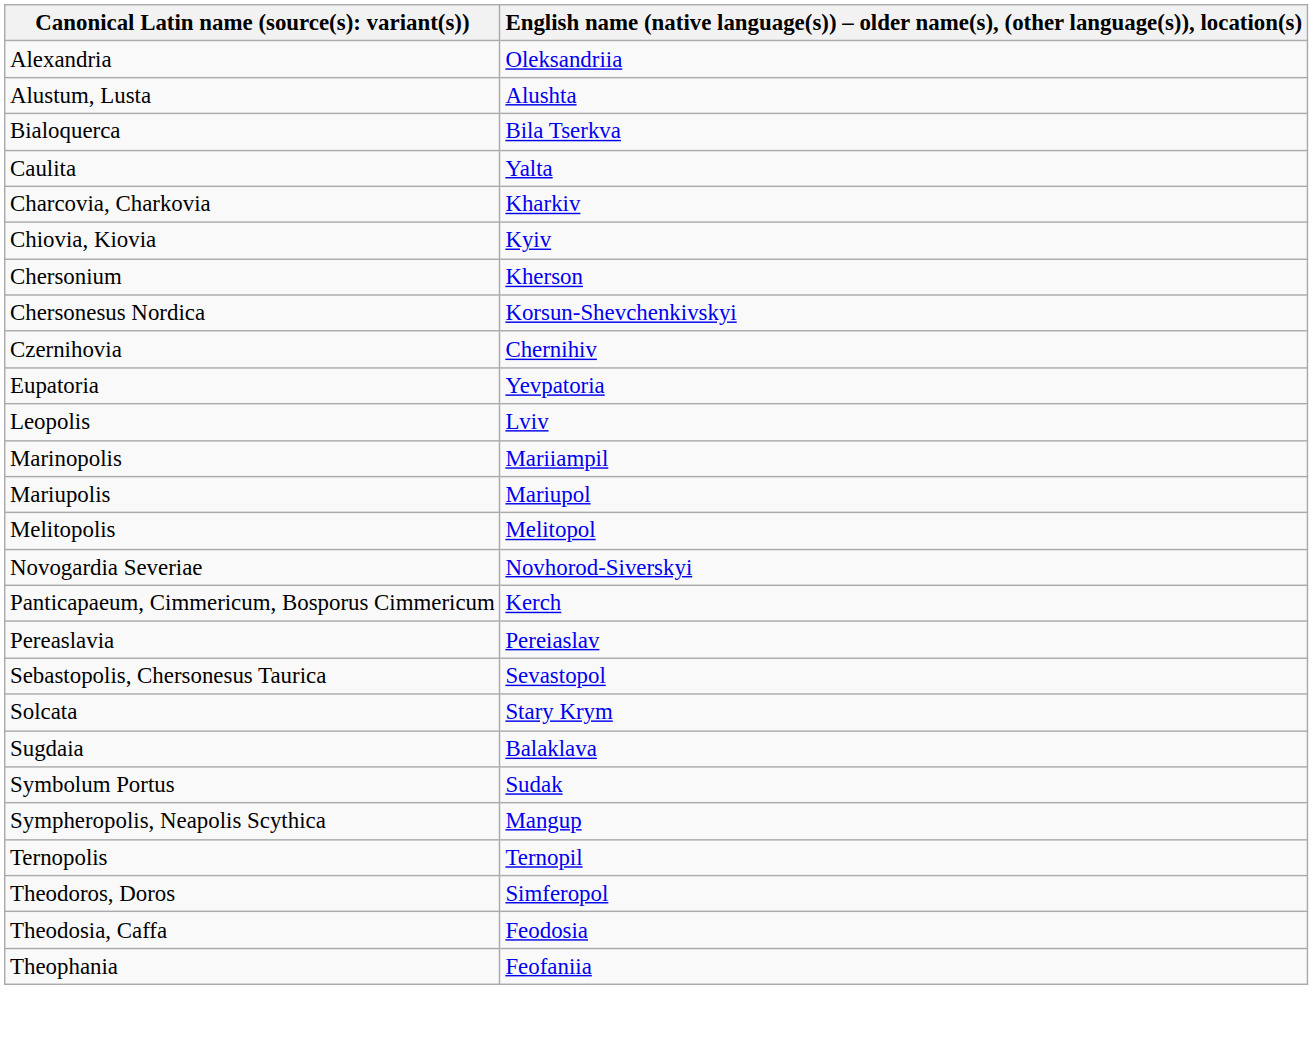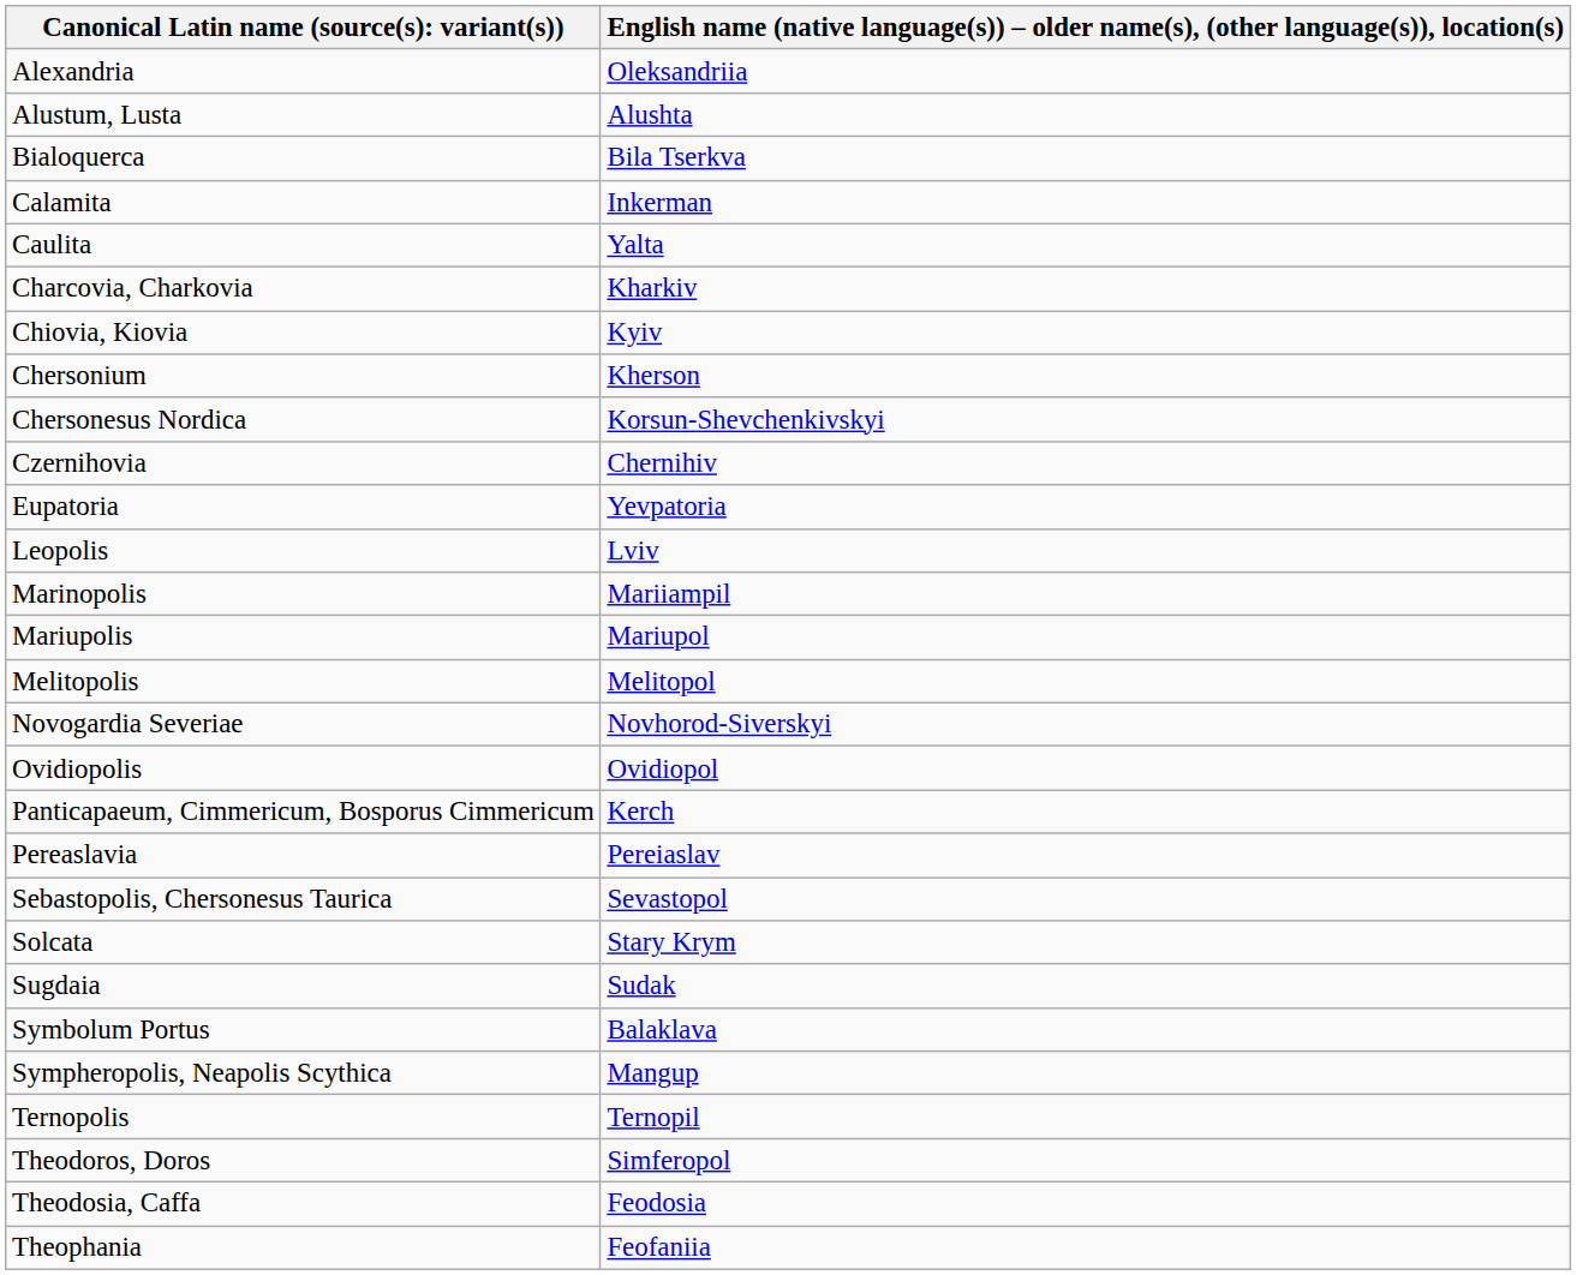 <table class="wikitable">
 <tr>
 <th>Canonical Latin name (source(s): variant(s))</th>
 <th>English name (native language(s)) – older name(s), (other language(s)), location(s)</th>
 </tr>
 <tr>
 <td>Alexandria</td>
 <td><a href='#'>Oleksandriia</a></td>
 </tr>
 <tr>
 <td>Alustum, Lusta</td>
 <td><a href='#'>Alushta</a></td>
 </tr>
 <tr>
 <td>Bialoquerca</td>
 <td><a href='#'>Bila Tserkva</a></td>
+</tr>
+<tr>
+<td>Calamita</td>
+<td><a href='#'>Inkerman</a></td>
 </tr>
 <tr>
 <td>Caulita</td>
 <td><a href='#'>Yalta</a></td>
 </tr>
 <tr>
 <td>Charcovia, Charkovia</td>
 <td><a href='#'>Kharkiv</a></td>
 </tr>
 <tr>
 <td>Chiovia, Kiovia</td>
 <td><a href='#'>Kyiv</a></td>
 </tr>
 <tr>
 <td>Chersonium</td>
 <td><a href='#'>Kherson</a></td>
 </tr>
 <tr>
 <td>Chersonesus Nordica</td>
 <td><a href='#'>Korsun-Shevchenkivskyi</a></td>
 </tr>
 <tr>
 <td>Czernihovia</td>
 <td><a href='#'>Chernihiv</a></td>
 </tr>
 <tr>
 <td>Eupatoria</td>
 <td><a href='#'>Yevpatoria</a></td>
 </tr>
 <tr>
 <td>Leopolis</td>
 <td><a href='#'>Lviv</a></td>
 </tr>
 <tr>
 <td>Marinopolis</td>
 <td><a href='#'>Mariiampil</a></td>
 </tr>
 <tr>
 <td>Mariupolis</td>
 <td><a href='#'>Mariupol</a></td>
 </tr>
 <tr>
 <td>Melitopolis</td>
 <td><a href='#'>Melitopol</a></td>
 </tr>
 <tr>
 <td>Novogardia Severiae</td>
 <td><a href='#'>Novhorod-Siverskyi</a></td>
 </tr>
 <tr>
+<td>Ovidiopolis</td>
+<td><a href='#'>Ovidiopol</a></td>
+</tr>
+<tr>
 <td>Panticapaeum, Cimmericum, Bosporus Cimmericum</td>
 <td><a href='#'>Kerch</a></td>
 </tr>
 <tr>
 <td>Pereaslavia</td>
 <td><a href='#'>Pereiaslav</a></td>
 </tr>
 <tr>
 <td>Sebastopolis, Chersonesus Taurica</td>
 <td><a href='#'>Sevastopol</a></td>
 </tr>
 <tr>
 <td>Solcata</td>
 <td><a href='#'>Stary Krym</a></td>
 </tr>
 <tr>
 <td>Sugdaia</td>
-<td><a href='#'>Balaklava</a></td>
+<td><a href='#'>Sudak</a></td>
 </tr>
 <tr>
 <td>Symbolum Portus</td>
-<td><a href='#'>Sudak</a></td>
+<td><a href='#'>Balaklava</a></td>
 </tr>
 <tr>
 <td>Sympheropolis, Neapolis Scythica</td>
 <td><a href='#'>Mangup</a></td>
 </tr>
 <tr>
 <td>Ternopolis</td>
 <td><a href='#'>Ternopil</a></td>
 </tr>
 <tr>
 <td>Theodoros, Doros</td>
 <td><a href='#'>Simferopol</a></td>
 </tr>
 <tr>
 <td>Theodosia, Caffa</td>
 <td><a href='#'>Feodosia</a></td>
 </tr>
 <tr>
 <td>Theophania</td>
 <td><a href='#'>Feofaniia</a></td>
 </tr>
 </table>
